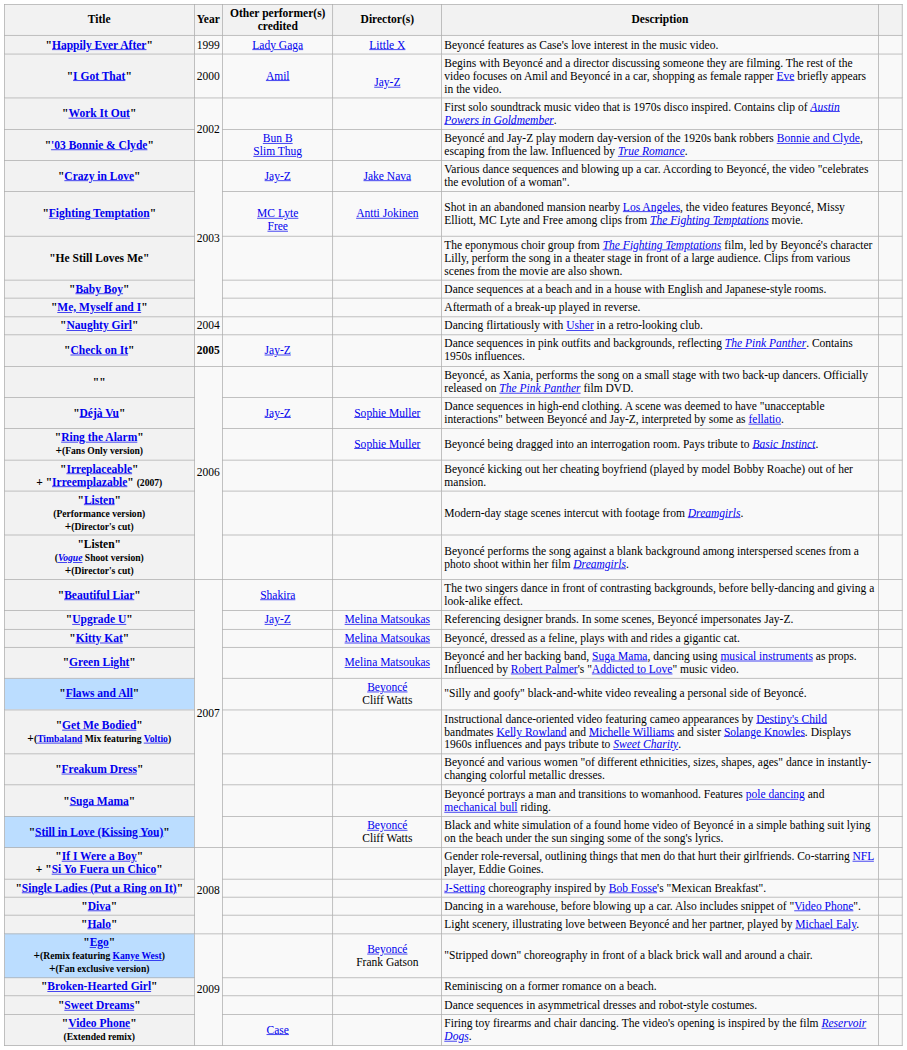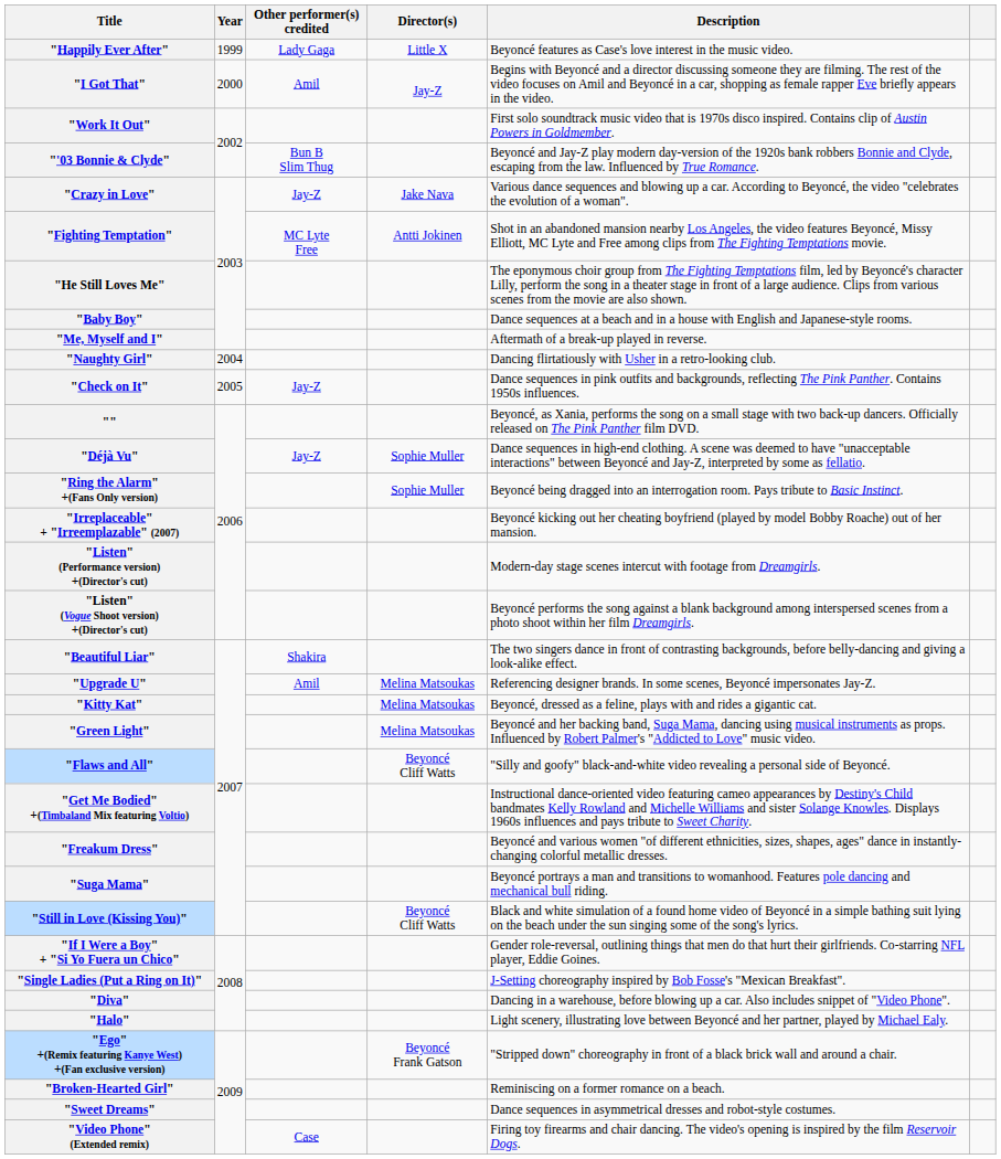 <table class="wikitable sortable plainrowheaders" style="text-align:center;">
 <tr>
 <th scope="col" style="width:18em;">Title</th>
 <th scope="col" style="width:2em;">Year</th>
 <th scope="col" style="width:10em;">Other performer(s) credited</th>
 <th scope="col" style="width:10em;">Director(s)</th>
 <th scope="col" style="width:45em;" class="unsortable">Description</th>
 <th scope="col" style="width:2em;" class="unsortable"></th>
 </tr>
 <tr>
 <th scope="row">"<a href='#'>Happily Ever After</a>"</th>
 <td>1999</td>
 <td><a href='#'>Lady Gaga</a></td>
 <td><a href='#'>Little X</a></td>
 <td style="text-align:left;">Beyoncé features as Case's love interest in the music video.</td>
 <td></td>
 </tr>
 <tr>
 <th scope="row">"<a href='#'>I Got That</a>"</th>
 <td>2000</td>
 <td><a href='#'>Amil</a></td>
 <td><br><a href='#'>Jay-Z</a></td>
 <td style="text-align:left;">Begins with Beyoncé and a director discussing someone they are filming. The rest of the video focuses on Amil and Beyoncé in a car, shopping as female rapper <a href='#'>Eve</a> briefly appears in the video.</td>
 <td></td>
 </tr>
 <tr>
 <th scope="row">"<a href='#'>Work It Out</a>"</th>
 <td rowspan="2">2002</td>
 <td></td>
 <td></td>
 <td style="text-align:left;">First solo soundtrack music video that is 1970s disco inspired. Contains clip of <em><a href='#'>Austin Powers in Goldmember</a></em>.</td>
 <td></td>
 </tr>
 <tr>
 <th scope="row">"<a href='#'>'03 Bonnie & Clyde</a>"</th>
 <td><a href='#'>Bun B</a><br><a href='#'>Slim Thug</a></td>
 <td></td>
 <td style="text-align:left;">Beyoncé and Jay-Z play modern day-version of the 1920s bank robbers <a href='#'>Bonnie and Clyde</a>, escaping from the law. Influenced by <em><a href='#'>True Romance</a></em>.</td>
 <td></td>
 </tr>
 <tr>
 <th scope="row">"<a href='#'>Crazy in Love</a>"</th>
 <td rowspan="5">2003</td>
 <td><a href='#'>Jay-Z</a></td>
 <td><a href='#'>Jake Nava</a></td>
 <td style="text-align:left;">Various dance sequences and blowing up a car. According to Beyoncé, the video "celebrates the evolution of a woman".</td>
 <td></td>
 </tr>
 <tr>
 <th scope="row">"<a href='#'>Fighting Temptation</a>"</th>
 <td><br><a href='#'>MC Lyte</a><br><a href='#'>Free</a></td>
 <td><a href='#'>Antti Jokinen</a></td>
 <td style="text-align:left;">Shot in an abandoned mansion nearby <a href='#'>Los Angeles</a>, the video features Beyoncé, Missy Elliott, MC Lyte and Free among clips from <em><a href='#'>The Fighting Temptations</a></em> movie.</td>
 <td></td>
 </tr>
 <tr>
 <th scope="row">"He Still Loves Me"</th>
 <td></td>
 <td></td>
 <td style="text-align:left;">The eponymous choir group from <em><a href='#'>The Fighting Temptations</a></em> film, led by Beyoncé's character Lilly, perform the song in a theater stage in front of a large audience. Clips from various scenes from the movie are also shown.</td>
 <td></td>
 </tr>
 <tr>
 <th scope="row">"<a href='#'>Baby Boy</a>"</th>
 <td></td>
 <td></td>
 <td style="text-align:left;">Dance sequences at a beach and in a house with English and Japanese-style rooms.</td>
 <td></td>
 </tr>
 <tr>
 <th scope="row">"<a href='#'>Me, Myself and I</a>"</th>
 <td></td>
 <td></td>
 <td style="text-align:left;">Aftermath of a break-up played in reverse.</td>
 <td></td>
 </tr>
 <tr>
 <th scope="row">"<a href='#'>Naughty Girl</a>"</th>
 <td>2004</td>
 <td></td>
 <td></td>
 <td style="text-align:left;">Dancing flirtatiously with <a href='#'>Usher</a> in a retro-looking club.</td>
 <td></td>
 </tr>
 <tr>
 <th scope="row">"<a href='#'>Check on It</a>"</th>
-<td><strong>2005</strong></td>
+<td>2005</td>
 <td><a href='#'>Jay-Z</a></td>
 <td></td>
 <td style="text-align:left;">Dance sequences in pink outfits and backgrounds, reflecting <em><a href='#'>The Pink Panther</a></em>. Contains 1950s influences.</td>
 <td><br></td>
 </tr>
 <tr>
 <th scope="row">""</th>
 <td rowspan="6">2006</td>
 <td></td>
 <td></td>
 <td style="text-align:left;">Beyoncé, as Xania, performs the song on a small stage with two back-up dancers. Officially released on <em><a href='#'>The Pink Panther</a></em> film DVD.</td>
 <td><br></td>
 </tr>
 <tr>
 <th scope="row">"<a href='#'>Déjà Vu</a>"</th>
 <td><a href='#'>Jay-Z</a></td>
 <td><a href='#'>Sophie Muller</a></td>
 <td style="text-align:left;">Dance sequences in high-end clothing. A scene was deemed to have "unacceptable interactions" between Beyoncé and Jay-Z, interpreted by some as <a href='#'>fellatio</a>.</td>
 <td><br></td>
 </tr>
 <tr>
 <th scope="row">"<a href='#'>Ring the Alarm</a>"<br>+<small>(Fans Only version)</small></th>
 <td></td>
 <td><a href='#'>Sophie Muller</a></td>
 <td style="text-align:left;">Beyoncé being dragged into an interrogation room. Pays tribute to <em><a href='#'>Basic Instinct</a></em>.</td>
 <td><br><br></td>
 </tr>
 <tr>
 <th scope="row">"<a href='#'>Irreplaceable</a>"<br>+ "<a href='#'>Irreemplazable</a>" <small>(2007)</small></th>
 <td></td>
 <td></td>
 <td style="text-align:left;">Beyoncé kicking out her cheating boyfriend (played by model Bobby Roache) out of her mansion.</td>
 <td></td>
 </tr>
 <tr>
 <th scope="row">"<a href='#'>Listen</a>" <br><small>(Performance version)</small> <br>+<small>(Director's cut)</small></th>
 <td></td>
 <td></td>
 <td style="text-align:left;">Modern-day stage scenes intercut with footage from <em><a href='#'>Dreamgirls</a></em>.</td>
 <td><br></td>
 </tr>
 <tr>
 <th scope="row">"Listen" <br><small>(<em><a href='#'>Vogue</a></em> Shoot version)</small> <br>+<small>(Director's cut)</small></th>
 <td></td>
 <td></td>
 <td style="text-align:left;">Beyoncé performs the song against a blank background among interspersed scenes from a photo shoot within her film <em><a href='#'>Dreamgirls</a></em>.</td>
 <td></td>
 </tr>
 <tr>
 <th scope="row">"<a href='#'>Beautiful Liar</a>"</th>
 <td rowspan="9">2007</td>
 <td><a href='#'>Shakira</a></td>
 <td></td>
 <td style="text-align:left;">The two singers dance in front of contrasting backgrounds, before belly-dancing and giving a look-alike effect.</td>
 <td></td>
 </tr>
 <tr>
 <th scope="row">"<a href='#'>Upgrade U</a>"</th>
-<td><a href='#'>Jay-Z</a></td>
+<td><a href='#'>Amil</a></td>
 <td><a href='#'>Melina Matsoukas</a></td>
 <td style="text-align:left;">Referencing designer brands. In some scenes, Beyoncé impersonates Jay-Z.</td>
 <td></td>
 </tr>
 <tr>
 <th scope="row">"<a href='#'>Kitty Kat</a>"</th>
 <td></td>
 <td><a href='#'>Melina Matsoukas</a></td>
 <td style="text-align:left;">Beyoncé, dressed as a feline, plays with and rides a gigantic cat.</td>
 <td></td>
 </tr>
 <tr>
 <th scope="row">"<a href='#'>Green Light</a>"</th>
 <td></td>
 <td><a href='#'>Melina Matsoukas</a></td>
 <td style="text-align:left;">Beyoncé and her backing band, <a href='#'>Suga Mama</a>, dancing using <a href='#'>musical instruments</a> as props. Influenced by <a href='#'>Robert Palmer</a>'s "<a href='#'>Addicted to Love</a>" music video.</td>
 <td></td>
 </tr>
 <tr>
 <th style="background:#bdf;"scope="row">"<a href='#'>Flaws and All</a>"</th>
 <td></td>
 <td><a href='#'>Beyoncé</a><br>Cliff Watts</td>
 <td style="text-align:left;">"Silly and goofy" black-and-white video revealing a personal side of Beyoncé.</td>
 <td><br></td>
 </tr>
 <tr>
 <th scope="row">"<a href='#'>Get Me Bodied</a>" <br>+<small>(<a href='#'>Timbaland</a> Mix featuring <a href='#'>Voltio</a>)</small></th>
 <td></td>
 <td></td>
 <td style="text-align:left;">Instructional dance-oriented video featuring cameo appearances by <a href='#'>Destiny's Child</a> bandmates <a href='#'>Kelly Rowland</a> and <a href='#'>Michelle Williams</a> and sister <a href='#'>Solange Knowles</a>. Displays 1960s influences and pays tribute to <em><a href='#'>Sweet Charity</a></em>.</td>
 <td></td>
 </tr>
 <tr>
 <th scope="row">"<a href='#'>Freakum Dress</a>"</th>
 <td></td>
 <td></td>
 <td style="text-align:left;">Beyoncé and various women "of different ethnicities, sizes, shapes, ages" dance in instantly-changing colorful metallic dresses.</td>
 <td><br></td>
 </tr>
 <tr>
 <th scope="row">"<a href='#'>Suga Mama</a>"</th>
 <td></td>
 <td></td>
 <td style="text-align:left;">Beyoncé portrays a man and transitions to womanhood. Features <a href='#'>pole dancing</a> and <a href='#'>mechanical bull</a> riding.</td>
 <td><br></td>
 </tr>
 <tr>
 <th style="background:#bdf;"scope="row">"<a href='#'>Still in Love (Kissing You)</a>"</th>
 <td></td>
 <td><a href='#'>Beyoncé</a><br>Cliff Watts</td>
 <td style="text-align:left;">Black and white simulation of a found home video of Beyoncé in a simple bathing suit lying on the beach under the sun singing some of the song's lyrics.</td>
 <td></td>
 </tr>
 <tr>
 <th scope="row">"<a href='#'>If I Were a Boy</a>"<br>+ "<a href='#'>Si Yo Fuera un Chico</a>"</th>
 <td rowspan="4">2008</td>
 <td></td>
 <td></td>
 <td style="text-align:left;">Gender role-reversal, outlining things that men do that hurt their girlfriends. Co-starring <a href='#'>NFL</a> player, Eddie Goines.</td>
 <td><br><br></td>
 </tr>
 <tr>
 <th scope="row">"<a href='#'>Single Ladies (Put a Ring on It)</a>"</th>
 <td></td>
 <td></td>
 <td style="text-align:left;"><a href='#'>J-Setting</a> choreography inspired by <a href='#'>Bob Fosse</a>'s "Mexican Breakfast".</td>
 <td></td>
 </tr>
 <tr>
 <th scope="row">"<a href='#'>Diva</a>"</th>
 <td></td>
 <td></td>
 <td style="text-align:left;">Dancing in a warehouse, before blowing up a car. Also includes snippet of "<a href='#'>Video Phone</a>".</td>
 <td></td>
 </tr>
 <tr>
 <th scope="row">"<a href='#'>Halo</a>"<br></th>
 <td></td>
 <td></td>
 <td style="text-align:left;">Light scenery, illustrating love between Beyoncé and her partner, played by <a href='#'>Michael Ealy</a>.</td>
 <td><br></td>
 </tr>
 <tr>
 <th style="background:#bdf;"scope="row">"<a href='#'>Ego</a>"<br>+<small>(Remix featuring <a href='#'>Kanye West</a>)</small> <br>+<small>(Fan exclusive version)</small></th>
 <td rowspan="4">2009</td>
 <td></td>
 <td><a href='#'>Beyoncé</a><br>Frank Gatson</td>
 <td style="text-align:left;">"Stripped down" choreography in front of a black brick wall and around a chair.</td>
 <td><br></td>
 </tr>
 <tr>
 <th scope="row">"<a href='#'>Broken-Hearted Girl</a>"</th>
 <td></td>
 <td></td>
 <td style="text-align:left;">Reminiscing on a former romance on a beach.</td>
 <td></td>
 </tr>
 <tr>
 <th scope="row">"<a href='#'>Sweet Dreams</a>"</th>
 <td></td>
 <td></td>
 <td style="text-align:left;">Dance sequences in asymmetrical dresses and robot-style costumes.</td>
 <td><br></td>
 </tr>
 <tr>
 <th scope="row">"<a href='#'>Video Phone</a>" <br><small>(Extended remix)</small></th>
 <td><a href='#'>Case</a></td>
 <td></td>
 <td style="text-align:left;">Firing toy firearms and chair dancing. The video's opening is inspired by the film <em><a href='#'>Reservoir Dogs</a></em>.</td>
 <td></td>
 </tr>
 </table>
